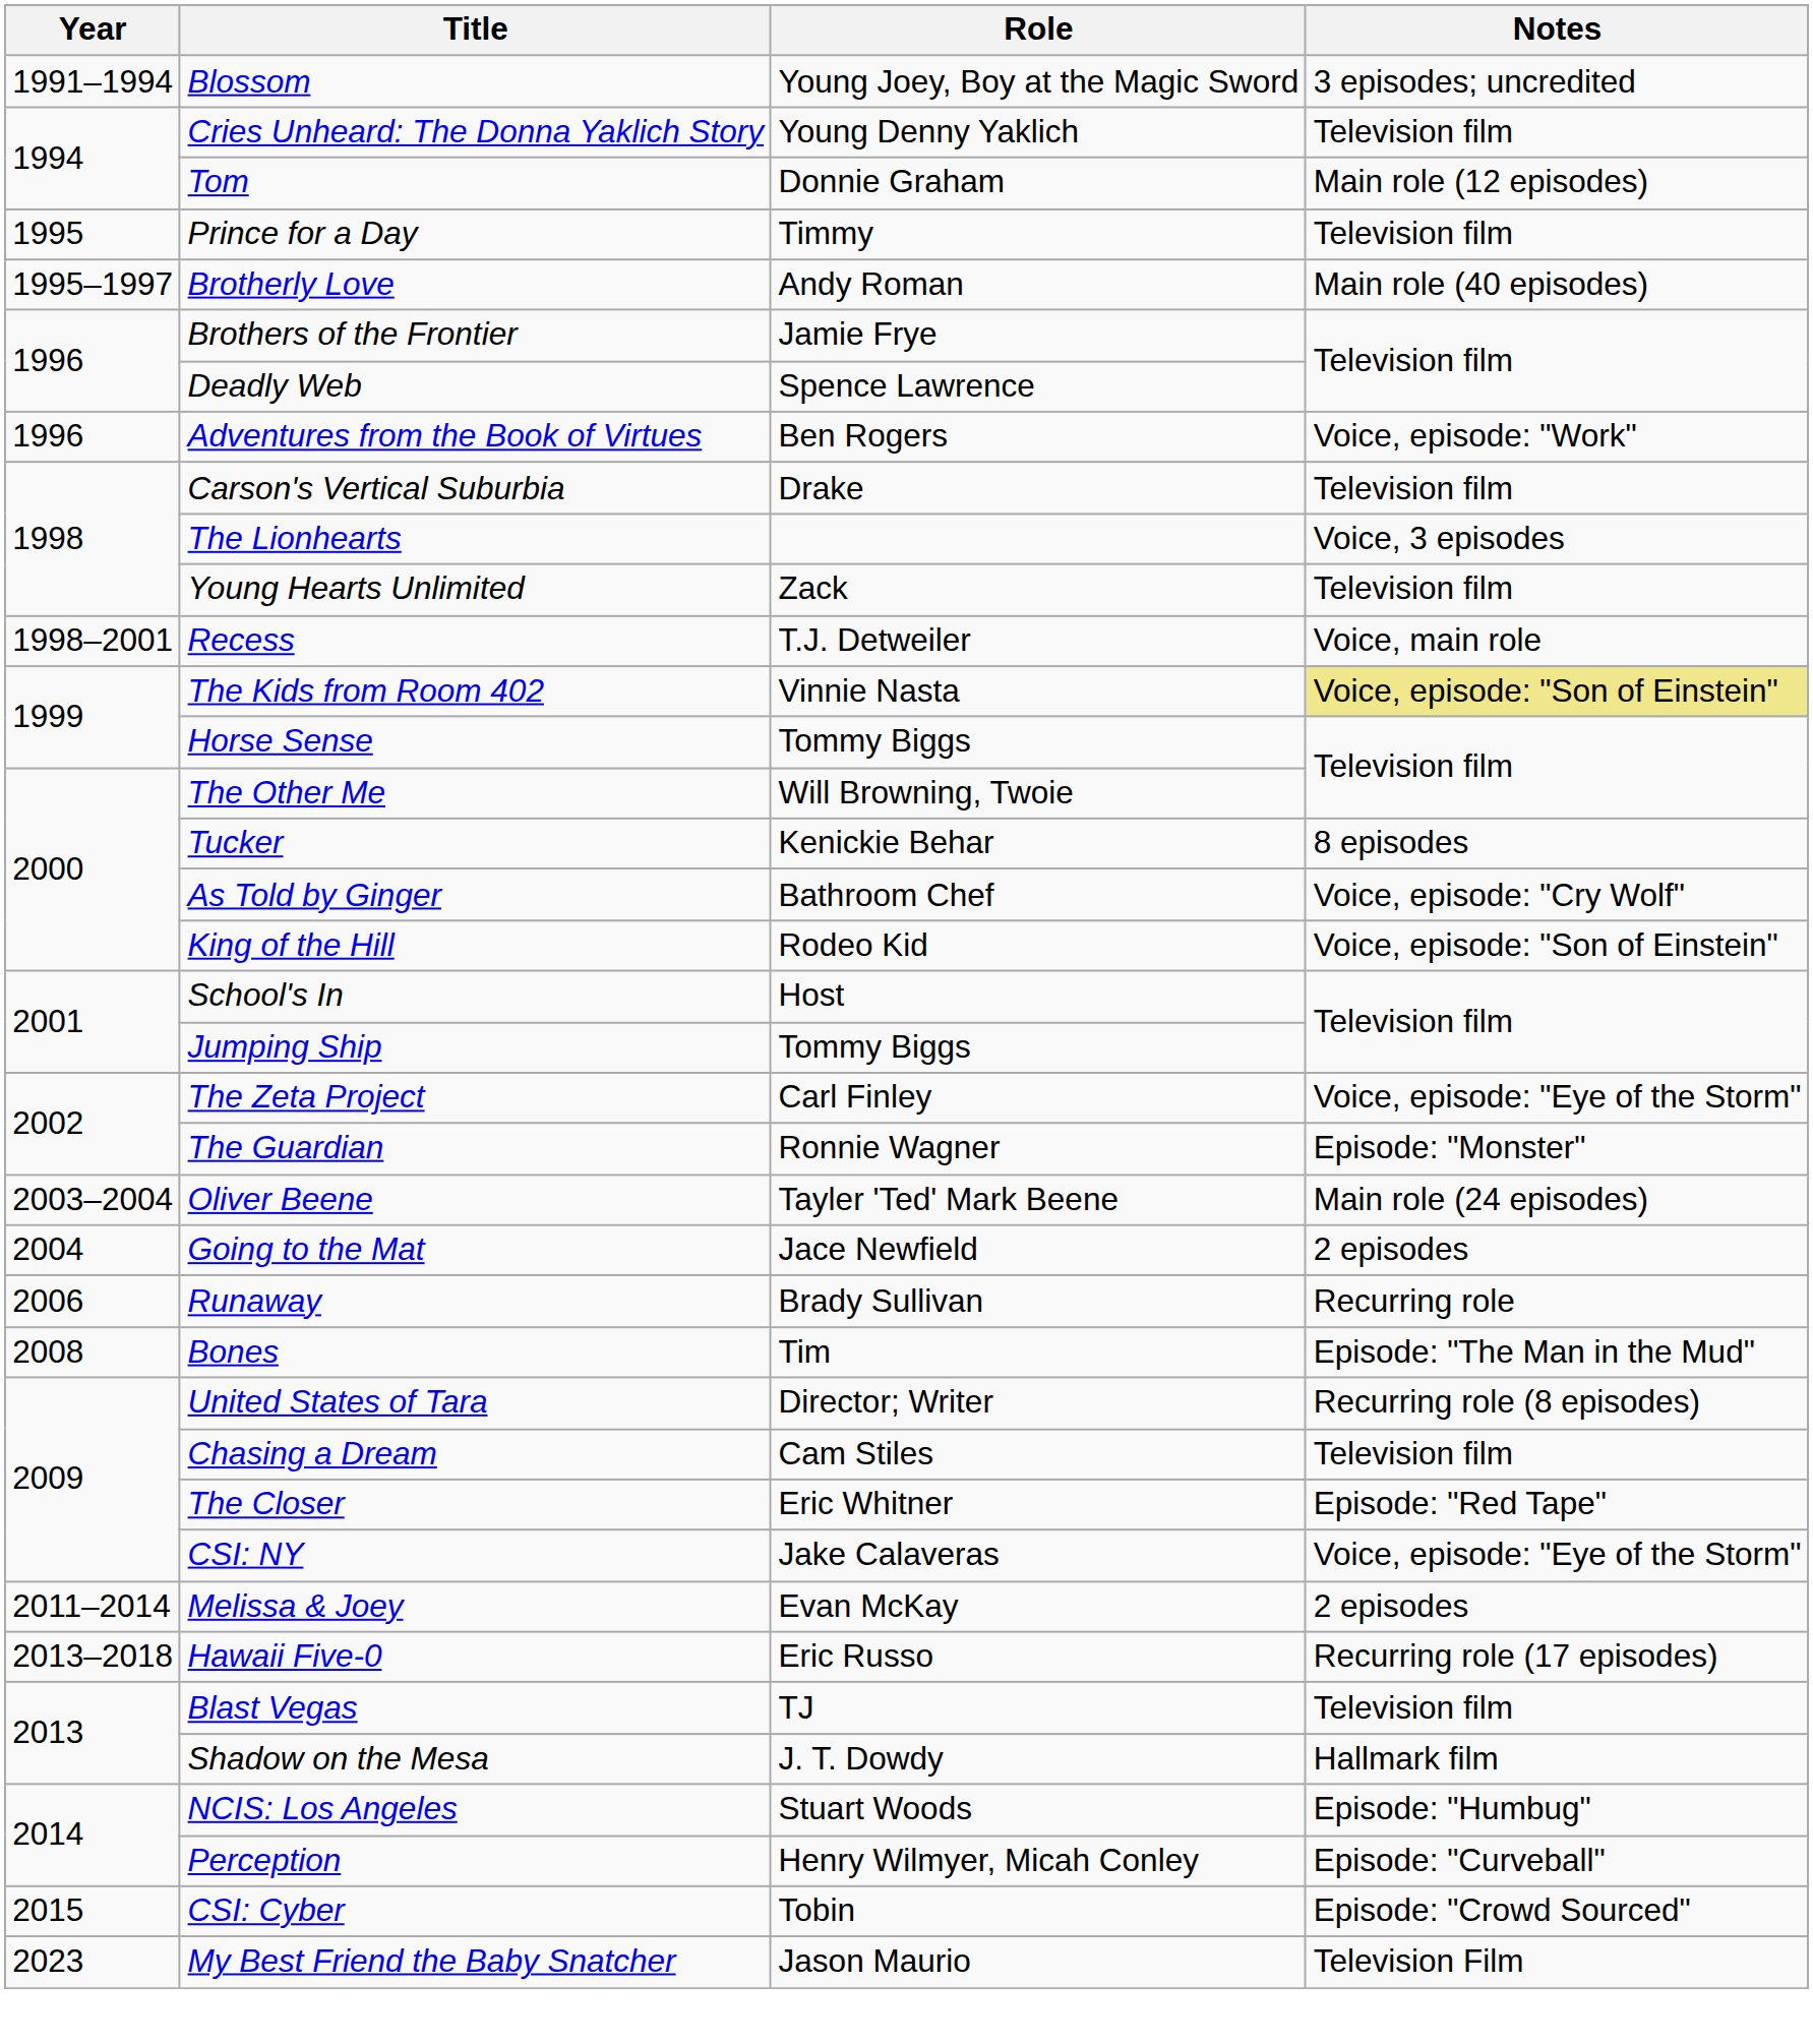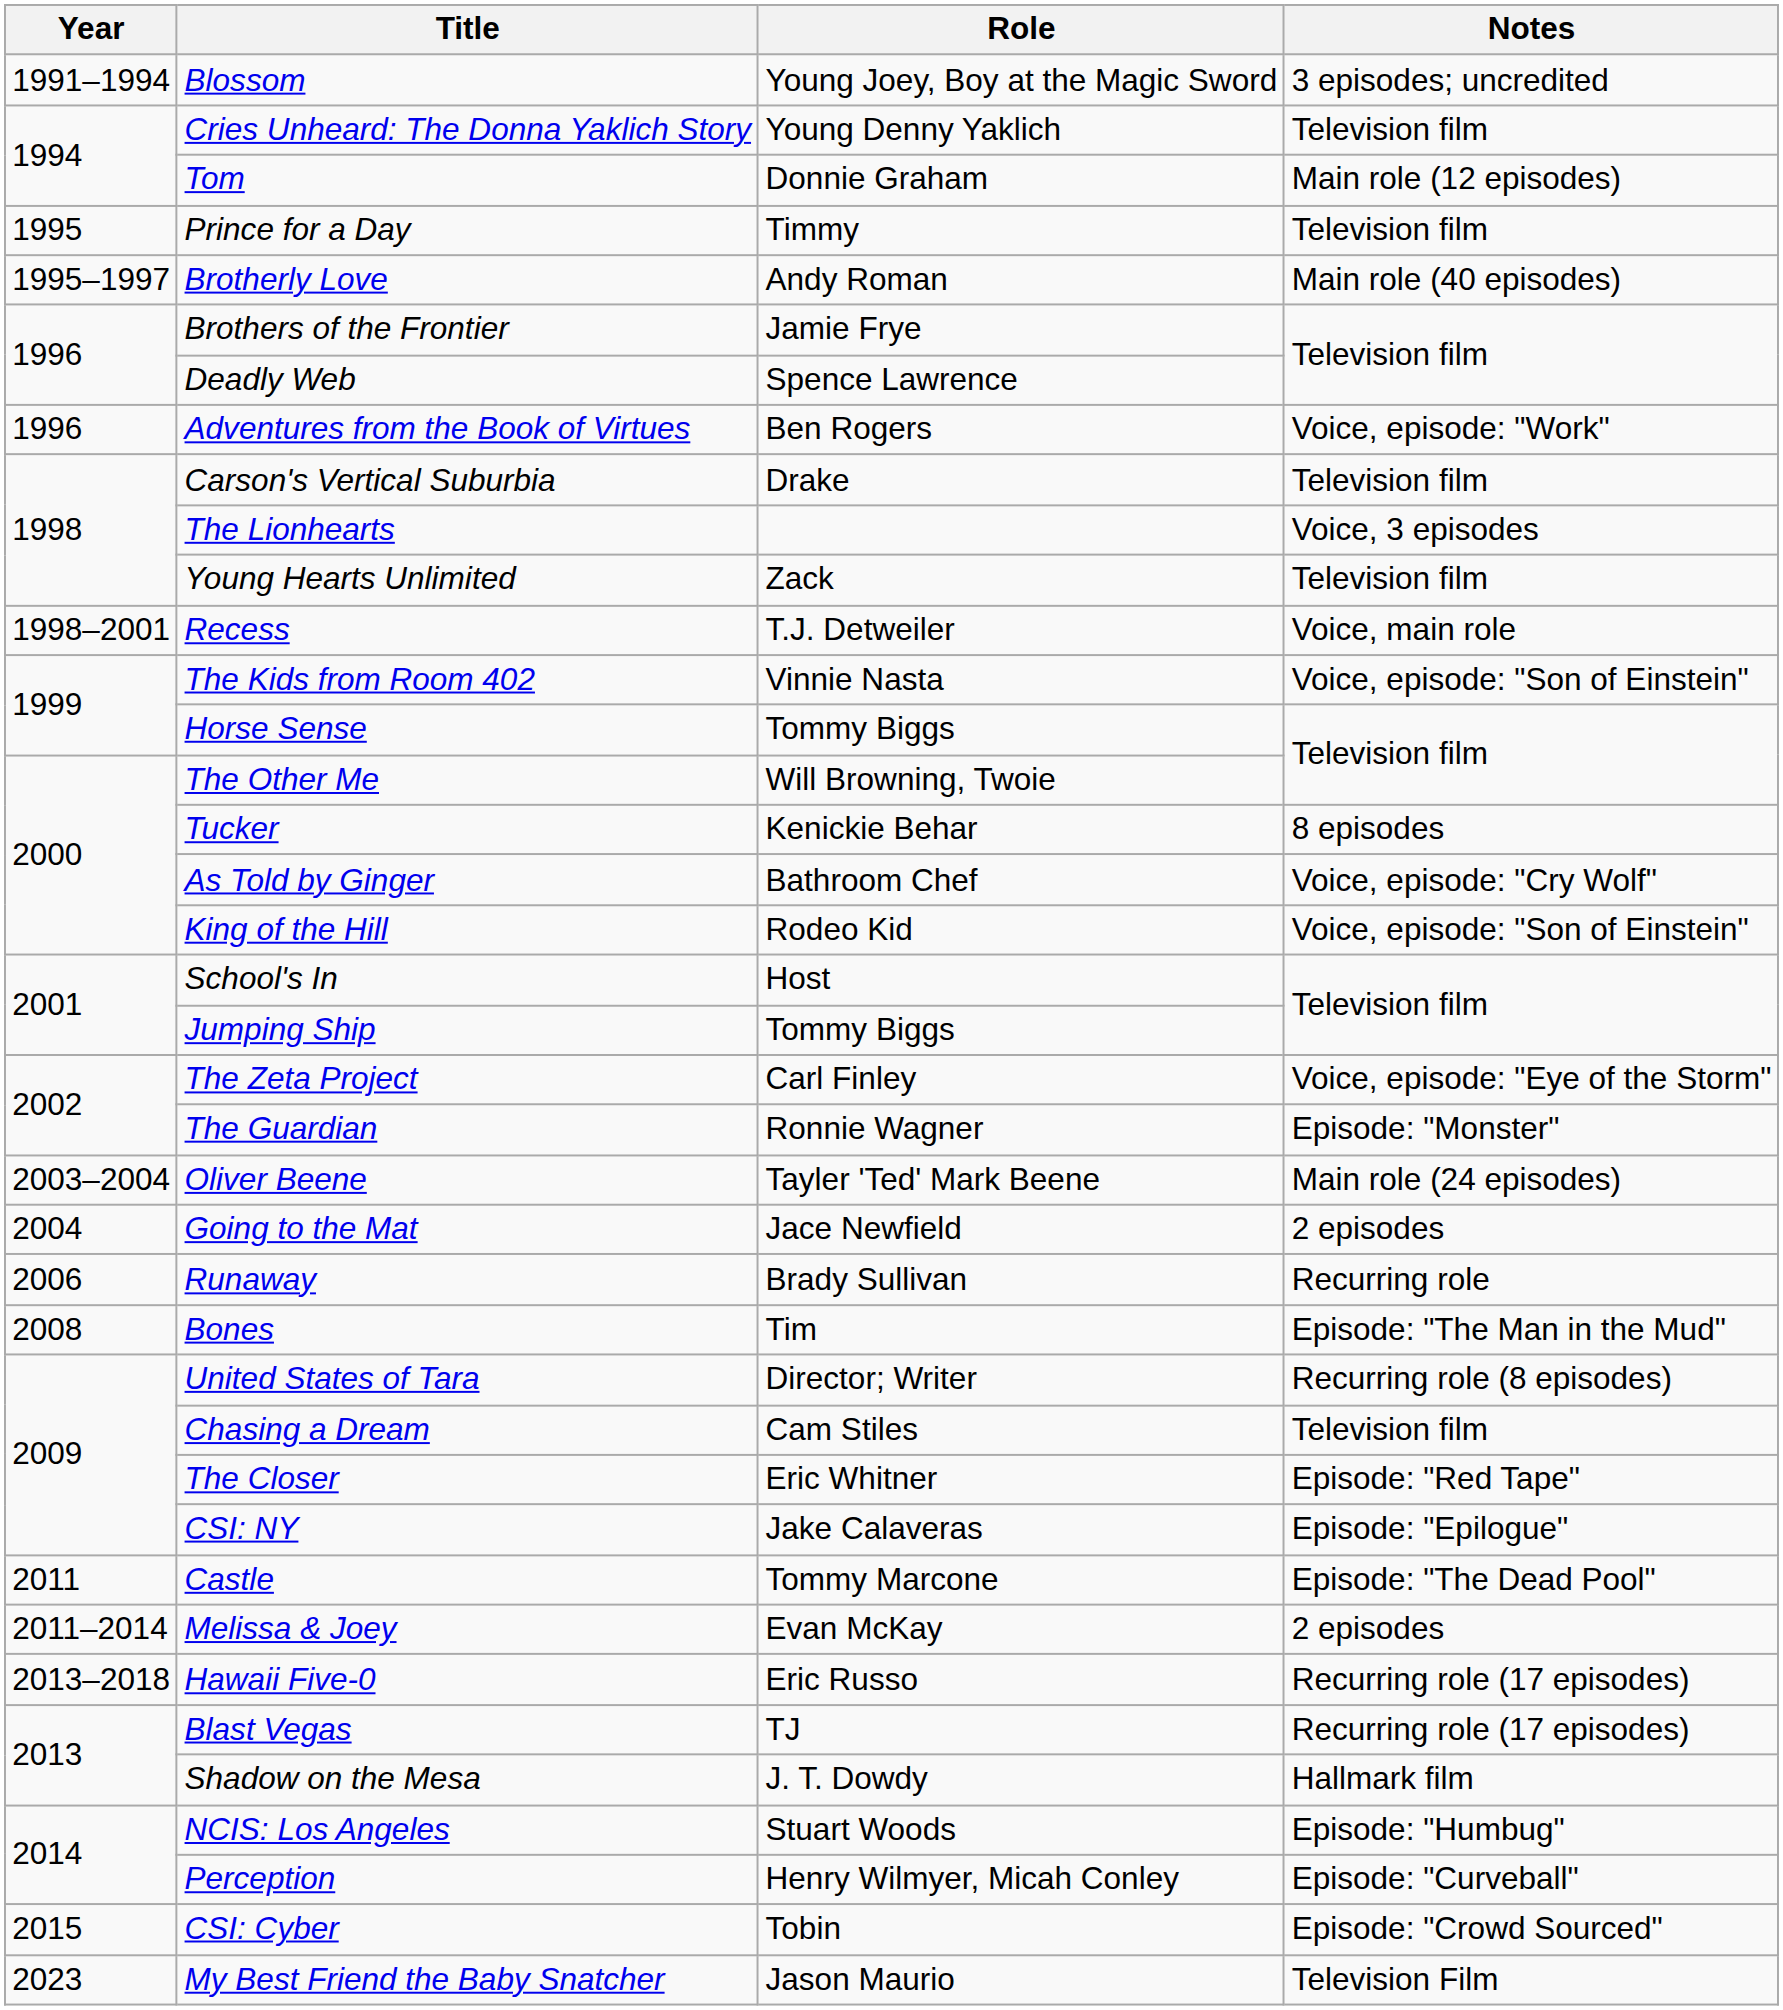 <table class="wikitable sortable">
 <tr>
 <th>Year</th>
 <th>Title</th>
 <th>Role</th>
 <th class="unsortable">Notes</th>
 </tr>
 <tr>
 <td>1991–1994</td>
 <td><em><a href='#'>Blossom</a></em></td>
 <td>Young Joey, Boy at the Magic Sword</td>
 <td>3 episodes; uncredited</td>
 </tr>
 <tr>
 <td rowspan=2>1994</td>
 <td><em><a href='#'>Cries Unheard: The Donna Yaklich Story</a></em></td>
 <td>Young Denny Yaklich</td>
 <td>Television film</td>
 </tr>
 <tr>
 <td><em><a href='#'>Tom</a></em></td>
 <td>Donnie Graham</td>
 <td>Main role (12 episodes)</td>
 </tr>
 <tr>
 <td>1995</td>
 <td><em>Prince for a Day</em></td>
 <td>Timmy</td>
 <td>Television film</td>
 </tr>
 <tr>
 <td>1995–1997</td>
 <td><em><a href='#'>Brotherly Love</a></em></td>
 <td>Andy Roman</td>
 <td>Main role (40 episodes)</td>
 </tr>
 <tr>
 <td rowspan=2>1996</td>
 <td><em>Brothers of the Frontier</em></td>
 <td>Jamie Frye</td>
 <td rowspan=2>Television film</td>
 </tr>
 <tr>
 <td><em>Deadly Web</em></td>
 <td>Spence Lawrence</td>
 </tr>
 <tr>
 <td>1996</td>
 <td><em><a href='#'>Adventures from the Book of Virtues</a></em></td>
 <td>Ben Rogers</td>
 <td>Voice, episode: "Work"</td>
 </tr>
 <tr>
 <td rowspan=3>1998</td>
 <td><em>Carson's Vertical Suburbia</em></td>
 <td>Drake</td>
 <td>Television film</td>
 </tr>
 <tr>
 <td><em><a href='#'>The Lionhearts</a></em></td>
 <td></td>
 <td>Voice, 3 episodes</td>
 </tr>
 <tr>
 <td><em>Young Hearts Unlimited</em></td>
 <td>Zack</td>
 <td>Television film</td>
 </tr>
 <tr>
 <td>1998–2001</td>
 <td><em><a href='#'>Recess</a></em></td>
 <td>T.J. Detweiler</td>
 <td>Voice, main role</td>
 </tr>
 <tr>
 <td rowspan=2>1999</td>
 <td><em><a href='#'>The Kids from Room 402</a></em></td>
 <td>Vinnie Nasta</td>
-<td style="background: khaki;">Voice, episode: "Son of Einstein"</td>
+<td>Voice, episode: "Son of Einstein"</td>
 </tr>
 <tr>
 <td><em><a href='#'>Horse Sense</a></em></td>
 <td>Tommy Biggs</td>
 <td rowspan=2>Television film</td>
 </tr>
 <tr>
 <td rowspan=4>2000</td>
 <td><em><a href='#'>The Other Me</a></em></td>
 <td>Will Browning, Twoie</td>
 </tr>
 <tr>
 <td><em><a href='#'>Tucker</a></em></td>
 <td>Kenickie Behar</td>
 <td>8 episodes</td>
 </tr>
 <tr>
 <td><em><a href='#'>As Told by Ginger</a></em></td>
 <td>Bathroom Chef</td>
 <td>Voice, episode: "Cry Wolf"</td>
 </tr>
 <tr>
 <td><em><a href='#'>King of the Hill</a></em></td>
 <td>Rodeo Kid</td>
 <td>Voice, episode: "Son of Einstein"</td>
 </tr>
 <tr>
 <td rowspan=2>2001</td>
 <td><em>School's In</em></td>
 <td>Host</td>
 <td rowspan=2>Television film</td>
 </tr>
 <tr>
 <td><em><a href='#'>Jumping Ship</a></em></td>
 <td>Tommy Biggs</td>
 </tr>
 <tr>
 <td rowspan=2>2002</td>
 <td><em><a href='#'>The Zeta Project</a></em></td>
 <td>Carl Finley</td>
 <td>Voice, episode: "Eye of the Storm"</td>
 </tr>
 <tr>
 <td><em><a href='#'>The Guardian</a></em></td>
 <td>Ronnie Wagner</td>
 <td>Episode: "Monster"</td>
 </tr>
 <tr>
 <td>2003–2004</td>
 <td><em><a href='#'>Oliver Beene</a></em></td>
 <td>Tayler 'Ted' Mark Beene</td>
 <td>Main role (24 episodes)</td>
 </tr>
 <tr>
 <td>2004</td>
 <td><em><a href='#'>Going to the Mat</a></em></td>
 <td>Jace Newfield</td>
 <td>2 episodes</td>
 </tr>
 <tr>
 <td>2006</td>
 <td><em><a href='#'>Runaway</a></em></td>
 <td>Brady Sullivan</td>
 <td>Recurring role</td>
 </tr>
 <tr>
 <td>2008</td>
 <td><em><a href='#'>Bones</a></em></td>
 <td>Tim</td>
 <td>Episode: "The Man in the Mud"</td>
 </tr>
 <tr>
 <td rowspan=4>2009</td>
 <td><em><a href='#'>United States of Tara</a></em></td>
 <td>Director; Writer</td>
 <td>Recurring role (8 episodes)</td>
 </tr>
 <tr>
 <td><em><a href='#'>Chasing a Dream</a></em></td>
 <td>Cam Stiles</td>
 <td>Television film</td>
 </tr>
 <tr>
 <td><em><a href='#'>The Closer</a></em></td>
 <td>Eric Whitner</td>
 <td>Episode: "Red Tape"</td>
 </tr>
 <tr>
 <td><em><a href='#'>CSI: NY</a></em></td>
 <td>Jake Calaveras</td>
-<td>Voice, episode: "Eye of the Storm"</td>
+<td>Episode: "Epilogue"</td>
+</tr>
+<tr>
+<td>2011</td>
+<td><em><a href='#'>Castle</a></em></td>
+<td>Tommy Marcone</td>
+<td>Episode: "The Dead Pool"</td>
 </tr>
 <tr>
 <td>2011–2014</td>
 <td><em><a href='#'>Melissa & Joey</a></em></td>
 <td>Evan McKay</td>
 <td>2 episodes</td>
 </tr>
 <tr>
 <td>2013–2018</td>
 <td><em><a href='#'>Hawaii Five-0</a></em></td>
 <td>Eric Russo</td>
 <td>Recurring role (17 episodes)</td>
 </tr>
 <tr>
 <td rowspan=2>2013</td>
 <td><em><a href='#'>Blast Vegas</a></em></td>
 <td>TJ</td>
-<td>Television film</td>
+<td>Recurring role (17 episodes)</td>
 </tr>
 <tr>
 <td><em>Shadow on the Mesa</em></td>
 <td>J. T. Dowdy</td>
 <td>Hallmark film</td>
 </tr>
 <tr>
 <td rowspan=2>2014</td>
 <td><em><a href='#'>NCIS: Los Angeles</a></em></td>
 <td>Stuart Woods</td>
 <td>Episode: "Humbug"</td>
 </tr>
 <tr>
 <td><em><a href='#'>Perception</a></em></td>
 <td>Henry Wilmyer, Micah Conley</td>
 <td>Episode: "Curveball"</td>
 </tr>
 <tr>
 <td>2015</td>
 <td><em><a href='#'>CSI: Cyber</a></em></td>
 <td>Tobin</td>
 <td>Episode: "Crowd Sourced"</td>
 </tr>
 <tr>
 <td>2023</td>
 <td><em><a href='#'>My Best Friend the Baby Snatcher</a></em></td>
 <td>Jason Maurio</td>
 <td>Television Film</td>
 </tr>
 </table>
